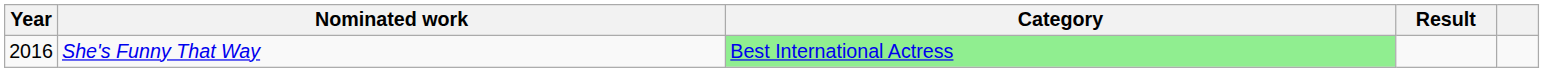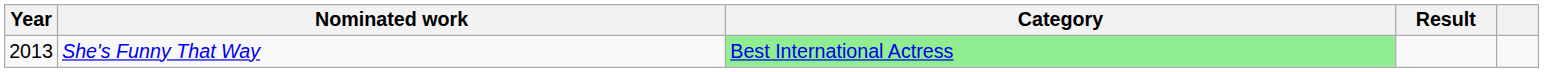 <table class="wikitable sortable">
 <tr>
 <th scope="col" style="width:1em;">Year</th>
 <th scope="col" style="width:39em;">Nominated work</th>
 <th scope="col" style="width:39em;">Category</th>
 <th scope="col" style="width:5em;">Result</th>
 <th scope="col" style="width:2em;" class="unsortable"></th>
 </tr>
 <tr>
-<td>2016</td>
+<td>2013</td>
 <td><em><a href='#'>She's Funny That Way</a></em></td>
 <td style="background: lightgreen;"><a href='#'>Best International Actress</a></td>
 <td></td>
 <td></td>
 </tr>
 </table>
